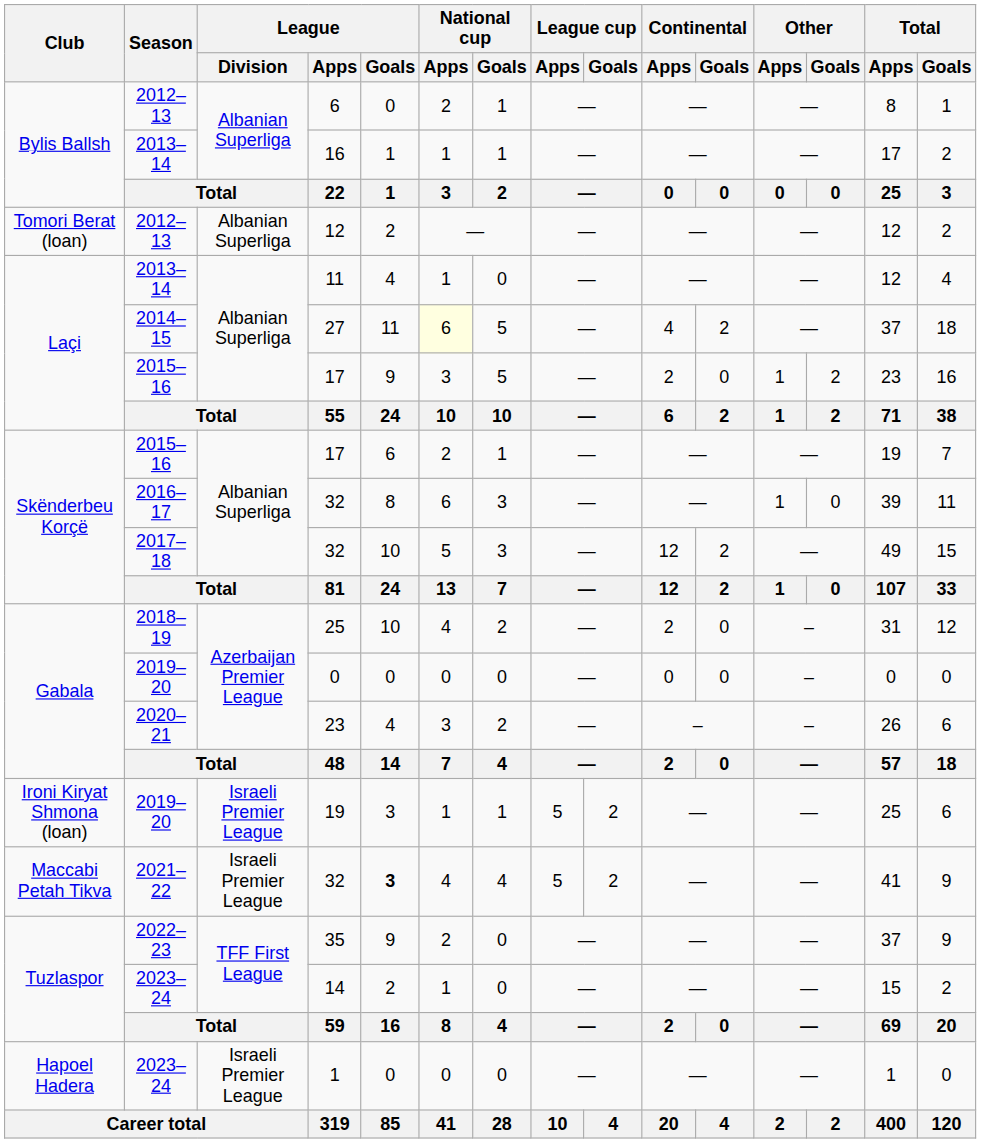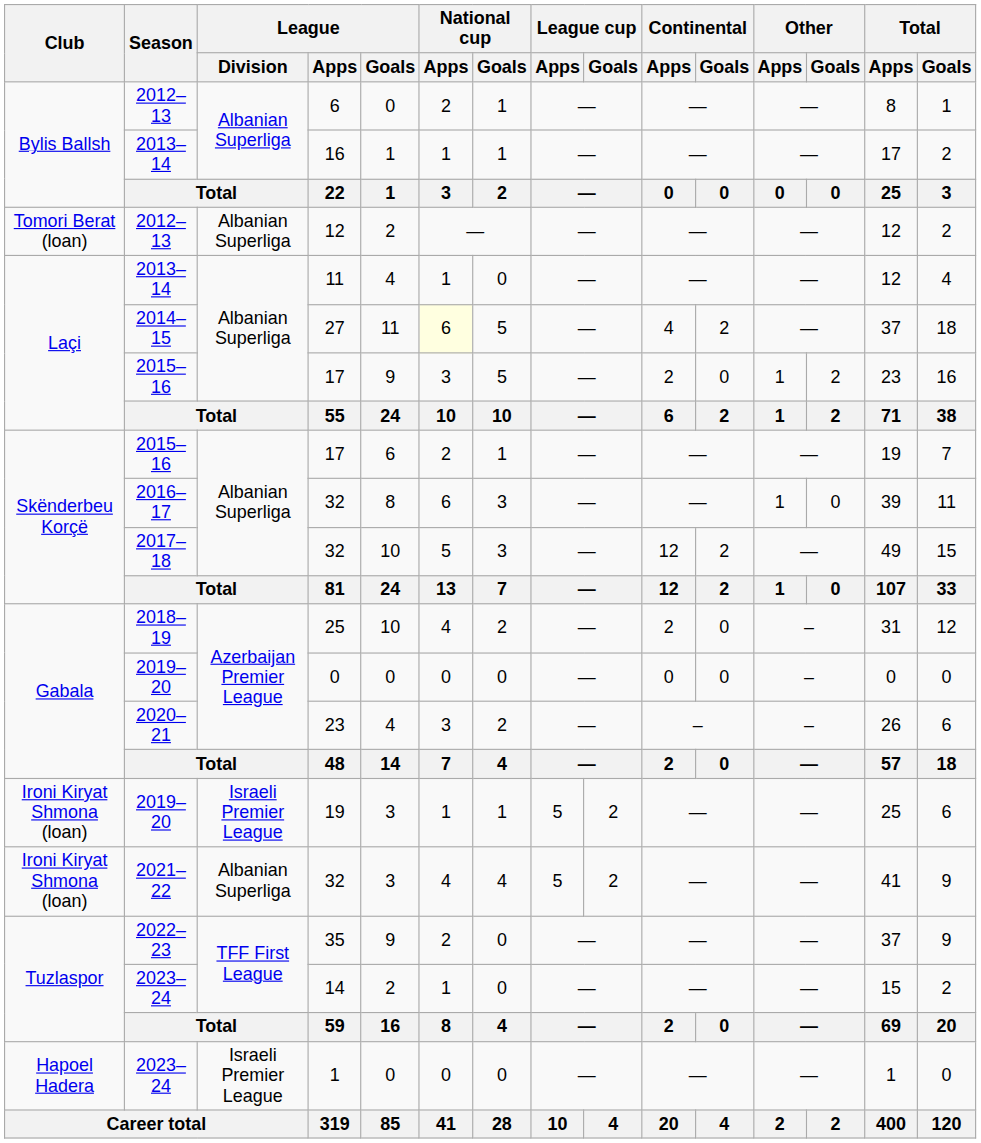 <table class="wikitable" style="text-align:center">
 <tr>
 <th rowspan="2">Club</th>
 <th rowspan="2">Season</th>
 <th colspan="3">League</th>
 <th colspan="2">National cup</th>
 <th colspan="2">League cup</th>
 <th colspan="2">Continental</th>
 <th colspan="2">Other</th>
 <th colspan="2">Total</th>
 </tr>
 <tr>
 <th>Division</th>
 <th>Apps</th>
 <th>Goals</th>
 <th>Apps</th>
 <th>Goals</th>
 <th>Apps</th>
 <th>Goals</th>
 <th>Apps</th>
 <th>Goals</th>
 <th>Apps</th>
 <th>Goals</th>
 <th>Apps</th>
 <th>Goals</th>
 </tr>
 <tr>
 <td rowspan="3"><a href='#'>Bylis Ballsh</a></td>
 <td><a href='#'>2012–13</a></td>
 <td rowspan="2"><a href='#'>Albanian Superliga</a></td>
 <td>6</td>
 <td>0</td>
 <td>2</td>
 <td>1</td>
 <td colspan="2">—</td>
 <td colspan="2">—</td>
 <td colspan="2">—</td>
 <td>8</td>
 <td>1</td>
 </tr>
 <tr>
 <td><a href='#'>2013–14</a></td>
 <td>16</td>
 <td>1</td>
 <td>1</td>
 <td>1</td>
 <td colspan="2">—</td>
 <td colspan="2">—</td>
 <td colspan="2">—</td>
 <td>17</td>
 <td>2</td>
 </tr>
 <tr>
 <th colspan="2">Total</th>
 <th>22</th>
 <th>1</th>
 <th>3</th>
 <th>2</th>
 <th colspan="2">—</th>
 <th>0</th>
 <th>0</th>
 <th>0</th>
 <th>0</th>
 <th>25</th>
 <th>3</th>
 </tr>
 <tr>
 <td><a href='#'>Tomori Berat</a> (loan)</td>
 <td><a href='#'>2012–13</a></td>
 <td>Albanian Superliga</td>
 <td>12</td>
 <td>2</td>
 <td colspan="2">—</td>
 <td colspan="2">—</td>
 <td colspan="2">—</td>
 <td colspan="2">—</td>
 <td>12</td>
 <td>2</td>
 </tr>
 <tr>
 <td rowspan="4"><a href='#'>Laçi</a></td>
 <td><a href='#'>2013–14</a></td>
 <td rowspan="3">Albanian Superliga</td>
 <td>11</td>
 <td>4</td>
 <td>1</td>
 <td>0</td>
 <td colspan="2">—</td>
 <td colspan="2">—</td>
 <td colspan="2">—</td>
 <td>12</td>
 <td>4</td>
 </tr>
 <tr>
 <td><a href='#'>2014–15</a></td>
 <td>27</td>
 <td>11</td>
 <td style="background: lightyellow;">6</td>
 <td>5</td>
 <td colspan="2">—</td>
 <td>4</td>
 <td>2</td>
 <td colspan="2">—</td>
 <td>37</td>
 <td>18</td>
 </tr>
 <tr>
 <td><a href='#'>2015–16</a></td>
 <td>17</td>
 <td>9</td>
 <td>3</td>
 <td>5</td>
 <td colspan="2">—</td>
 <td>2</td>
 <td>0</td>
 <td>1</td>
 <td>2</td>
 <td>23</td>
 <td>16</td>
 </tr>
 <tr>
 <th colspan="2">Total</th>
 <th>55</th>
 <th>24</th>
 <th>10</th>
 <th>10</th>
 <th colspan="2">—</th>
 <th>6</th>
 <th>2</th>
 <th>1</th>
 <th>2</th>
 <th>71</th>
 <th>38</th>
 </tr>
 <tr>
 <td rowspan="4"><a href='#'>Skënderbeu Korçë</a></td>
 <td><a href='#'>2015–16</a></td>
 <td rowspan="3">Albanian Superliga</td>
 <td>17</td>
 <td>6</td>
 <td>2</td>
 <td>1</td>
 <td colspan="2">—</td>
 <td colspan="2">—</td>
 <td colspan="2">—</td>
 <td>19</td>
 <td>7</td>
 </tr>
 <tr>
 <td><a href='#'>2016–17</a></td>
 <td>32</td>
 <td>8</td>
 <td>6</td>
 <td>3</td>
 <td colspan="2">—</td>
 <td colspan="2">—</td>
 <td>1</td>
 <td>0</td>
 <td>39</td>
 <td>11</td>
 </tr>
 <tr>
 <td><a href='#'>2017–18</a></td>
 <td>32</td>
 <td>10</td>
 <td>5</td>
 <td>3</td>
 <td colspan="2">—</td>
 <td>12</td>
 <td>2</td>
 <td colspan="2">—</td>
 <td>49</td>
 <td>15</td>
 </tr>
 <tr>
 <th colspan="2">Total</th>
 <th>81</th>
 <th>24</th>
 <th>13</th>
 <th>7</th>
 <th colspan="2">—</th>
 <th>12</th>
 <th>2</th>
 <th>1</th>
 <th>0</th>
 <th>107</th>
 <th>33</th>
 </tr>
 <tr>
 <td rowspan="4"><a href='#'>Gabala</a></td>
 <td><a href='#'>2018–19</a></td>
 <td rowspan="3"><a href='#'>Azerbaijan Premier League</a></td>
 <td>25</td>
 <td>10</td>
 <td>4</td>
 <td>2</td>
 <td colspan="2">—</td>
 <td>2</td>
 <td>0</td>
 <td colspan="2">–</td>
 <td>31</td>
 <td>12</td>
 </tr>
 <tr>
 <td><a href='#'>2019–20</a></td>
 <td>0</td>
 <td>0</td>
 <td>0</td>
 <td>0</td>
 <td colspan="2">—</td>
 <td>0</td>
 <td>0</td>
 <td colspan="2">–</td>
 <td>0</td>
 <td>0</td>
 </tr>
 <tr>
 <td><a href='#'>2020–21</a></td>
 <td>23</td>
 <td>4</td>
 <td>3</td>
 <td>2</td>
 <td colspan="2">—</td>
 <td colspan="2">–</td>
 <td colspan="2">–</td>
 <td>26</td>
 <td>6</td>
 </tr>
 <tr>
 <th colspan="2">Total</th>
 <th>48</th>
 <th>14</th>
 <th>7</th>
 <th>4</th>
 <th colspan="2">—</th>
 <th>2</th>
 <th>0</th>
 <th colspan="2">—</th>
 <th>57</th>
 <th>18</th>
 </tr>
 <tr>
 <td><a href='#'>Ironi Kiryat Shmona</a> (loan)</td>
 <td><a href='#'>2019–20</a></td>
 <td><a href='#'>Israeli Premier League</a></td>
 <td>19</td>
 <td>3</td>
 <td>1</td>
 <td>1</td>
 <td>5</td>
 <td>2</td>
 <td colspan="2">—</td>
 <td colspan="2">—</td>
 <td>25</td>
 <td>6</td>
 </tr>
 <tr>
-<td><a href='#'>Maccabi Petah Tikva</a></td>
+<td><a href='#'>Ironi Kiryat Shmona</a> (loan)</td>
 <td><a href='#'>2021–22</a></td>
-<td>Israeli Premier League</td>
+<td>Albanian Superliga</td>
 <td>32</td>
-<td><strong>3</strong></td>
+<td>3</td>
 <td>4</td>
 <td>4</td>
 <td>5</td>
 <td>2</td>
 <td colspan="2">—</td>
 <td colspan="2">—</td>
 <td>41</td>
 <td>9</td>
 </tr>
 <tr>
 <td rowspan="3"><a href='#'>Tuzlaspor</a></td>
 <td><a href='#'>2022–23</a></td>
 <td rowspan="2"><a href='#'>TFF First League</a></td>
 <td>35</td>
 <td>9</td>
 <td>2</td>
 <td>0</td>
 <td colspan="2">—</td>
 <td colspan="2">—</td>
 <td colspan="2">—</td>
 <td>37</td>
 <td>9</td>
 </tr>
 <tr>
 <td><a href='#'>2023–24</a></td>
 <td>14</td>
 <td>2</td>
 <td>1</td>
 <td>0</td>
 <td colspan="2">—</td>
 <td colspan="2">—</td>
 <td colspan="2">—</td>
 <td>15</td>
 <td>2</td>
 </tr>
 <tr>
 <th colspan="2">Total</th>
 <th>59</th>
 <th>16</th>
 <th>8</th>
 <th>4</th>
 <th colspan="2">—</th>
 <th>2</th>
 <th>0</th>
 <th colspan="2">—</th>
 <th>69</th>
 <th>20</th>
 </tr>
 <tr>
 <td><a href='#'>Hapoel Hadera</a></td>
 <td><a href='#'>2023–24</a></td>
 <td>Israeli Premier League</td>
 <td>1</td>
 <td>0</td>
 <td>0</td>
 <td>0</td>
 <td colspan="2">—</td>
 <td colspan="2">—</td>
 <td colspan="2">—</td>
 <td>1</td>
 <td>0</td>
 </tr>
 <tr>
 <th colspan="3">Career total</th>
 <th>319</th>
 <th>85</th>
 <th>41</th>
 <th>28</th>
 <th>10</th>
 <th>4</th>
 <th>20</th>
 <th>4</th>
 <th>2</th>
 <th>2</th>
 <th>400</th>
 <th>120</th>
 </tr>
 </table>
